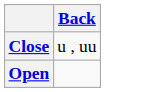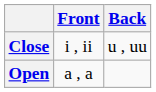 <table class="wikitable" style="text-align:center">
 <tr>
 <th></th>
+<th><a href='#'>Front</a></th>
 <th><a href='#'>Back</a></th>
 </tr>
 <tr>
 <th><a href='#'>Close</a></th>
+<td>i , ii </td>
 <td>u , uu </td>
 </tr>
 <tr>
 <th><a href='#'>Open</a></th>
+<td>a , a </td>
 <td></td>
 </tr>
 </table>
